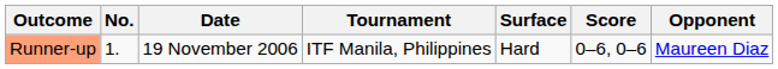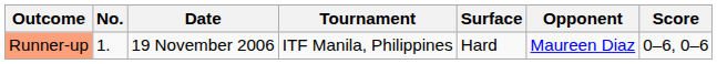 <table class="wikitable" style="font-size:97%">
 <tr>
 <th>Outcome</th>
 <th>No.</th>
 <th>Date</th>
 <th>Tournament</th>
 <th>Surface</th>
+<th>Opponent</th>
 <th>Score</th>
-<th>Opponent</th>
 </tr>
 <tr>
 <td bgcolor="FFA07A">Runner-up</td>
 <td>1.</td>
 <td>19 November 2006</td>
 <td>ITF Manila, Philippines</td>
 <td>Hard</td>
+<td> <a href='#'>Maureen Diaz</a></td>
 <td>0–6, 0–6</td>
-<td> <a href='#'>Maureen Diaz</a></td>
 </tr>
 </table>
